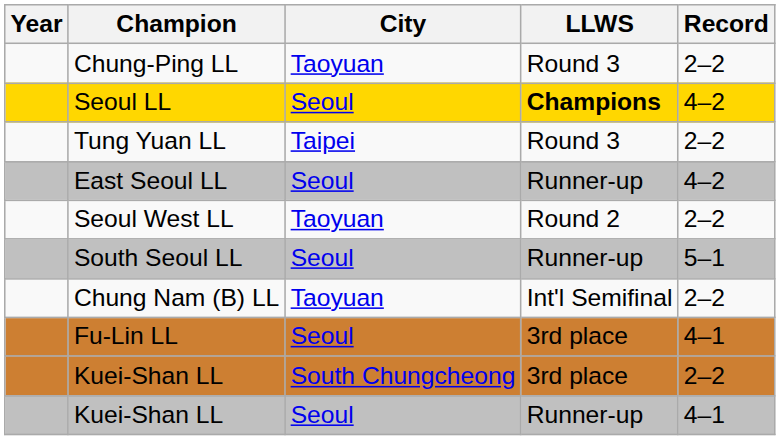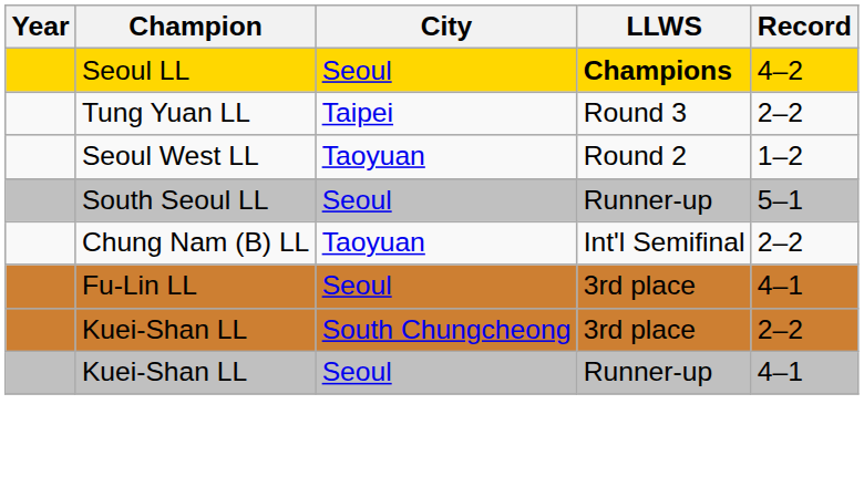 <table class="wikitable">
 <tr>
 <th>Year</th>
 <th>Champion</th>
 <th>City</th>
 <th>LLWS</th>
 <th>Record</th>
-</tr>
-<tr>
-<td></td>
-<td>Chung-Ping LL</td>
-<td> <a href='#'>Taoyuan</a></td>
-<td>Round 3</td>
-<td>2–2</td>
 </tr>
 <tr style="background:gold;">
 <td></td>
 <td>Seoul LL</td>
 <td> <a href='#'>Seoul</a></td>
 <td><strong>Champions</strong></td>
 <td>4–2</td>
 </tr>
 <tr>
 <td></td>
 <td>Tung Yuan LL</td>
 <td> <a href='#'>Taipei</a></td>
 <td>Round 3</td>
 <td>2–2</td>
 </tr>
-<tr bgcolor=silver>
-<td></td>
-<td>East Seoul LL</td>
-<td> <a href='#'>Seoul</a></td>
-<td>Runner-up</td>
-<td>4–2</td>
-</tr>
 <tr>
 <td></td>
 <td>Seoul West LL</td>
 <td> <a href='#'>Taoyuan</a></td>
 <td>Round 2</td>
-<td>2–2</td>
+<td>1–2</td>
 </tr>
 <tr bgcolor=silver>
 <td></td>
 <td>South Seoul LL</td>
 <td> <a href='#'>Seoul</a></td>
 <td>Runner-up</td>
 <td>5–1</td>
 </tr>
 <tr>
 <td></td>
 <td>Chung Nam (B) LL</td>
 <td> <a href='#'>Taoyuan</a></td>
 <td>Int'l Semifinal</td>
 <td>2–2</td>
 </tr>
 <tr style="background:#cd7f32;">
 <td></td>
 <td>Fu-Lin LL</td>
 <td> <a href='#'>Seoul</a></td>
 <td>3rd place</td>
 <td>4–1</td>
 </tr>
 <tr style="background:#cd7f32;">
 <td></td>
 <td>Kuei-Shan LL</td>
 <td> <a href='#'>South Chungcheong</a></td>
 <td>3rd place</td>
 <td>2–2</td>
 </tr>
 <tr bgcolor=silver>
 <td></td>
 <td>Kuei-Shan LL</td>
 <td> <a href='#'>Seoul</a></td>
 <td>Runner-up</td>
 <td>4–1</td>
 </tr>
 </table>
